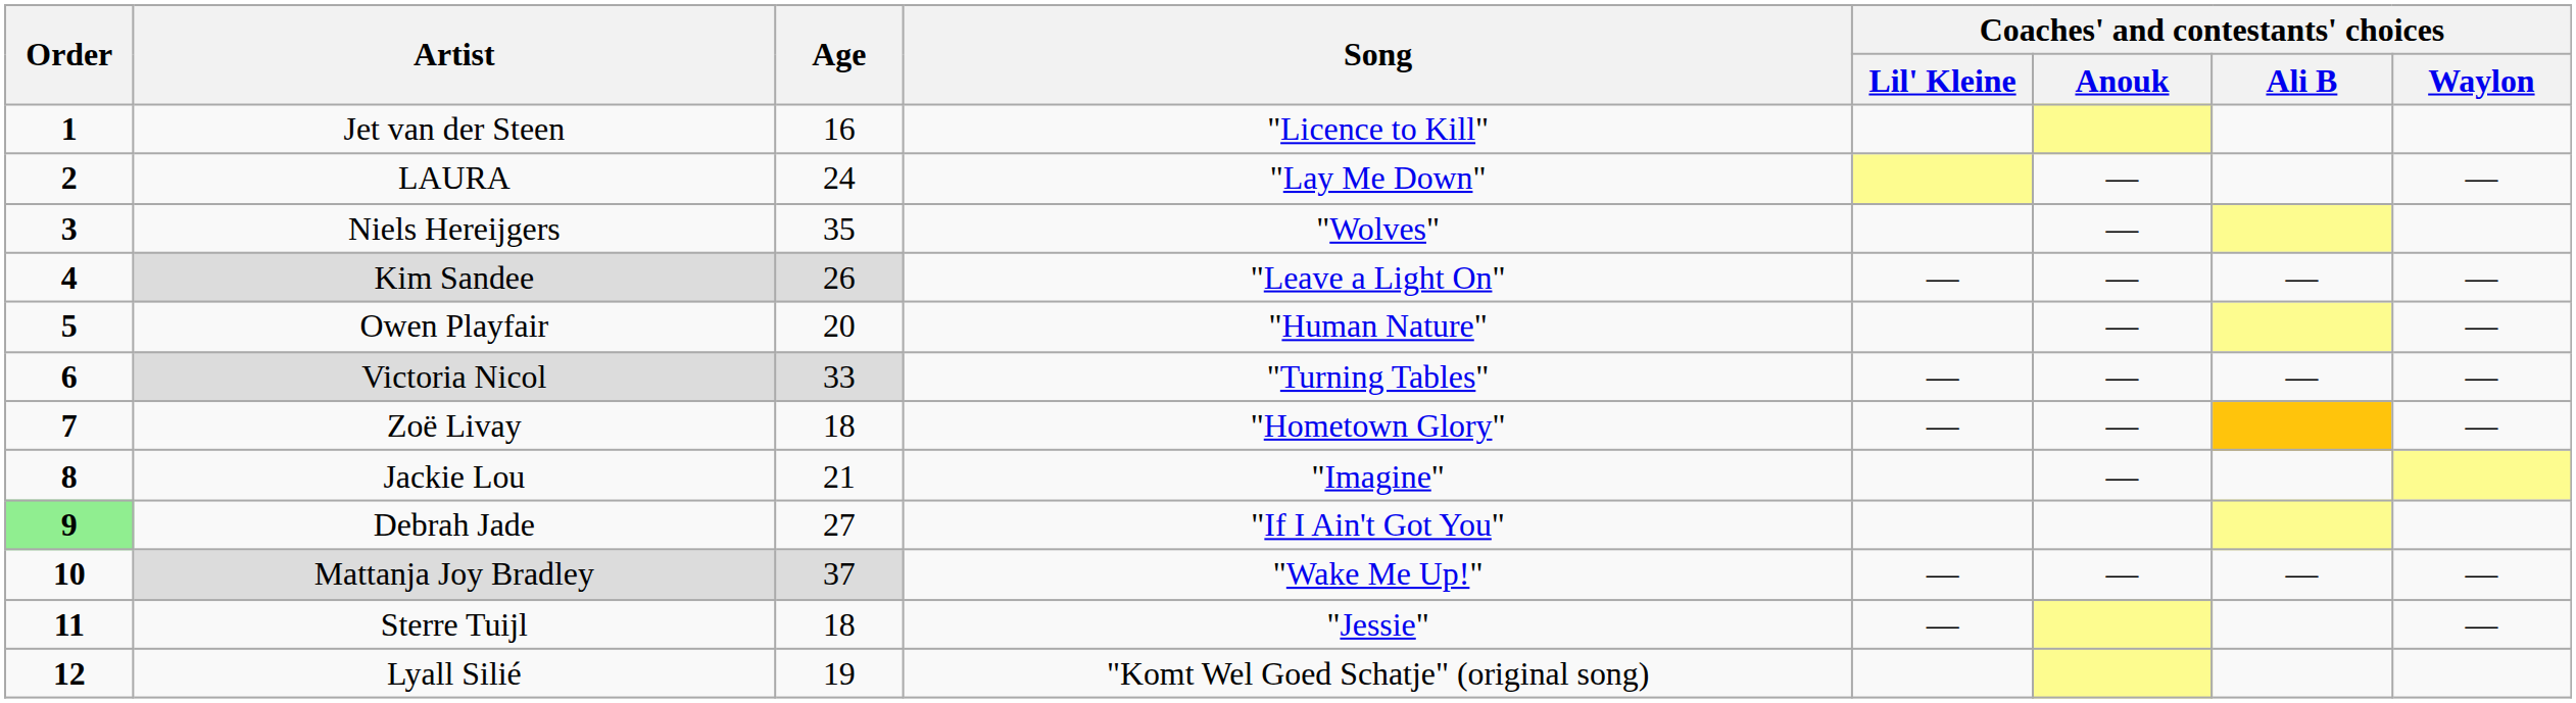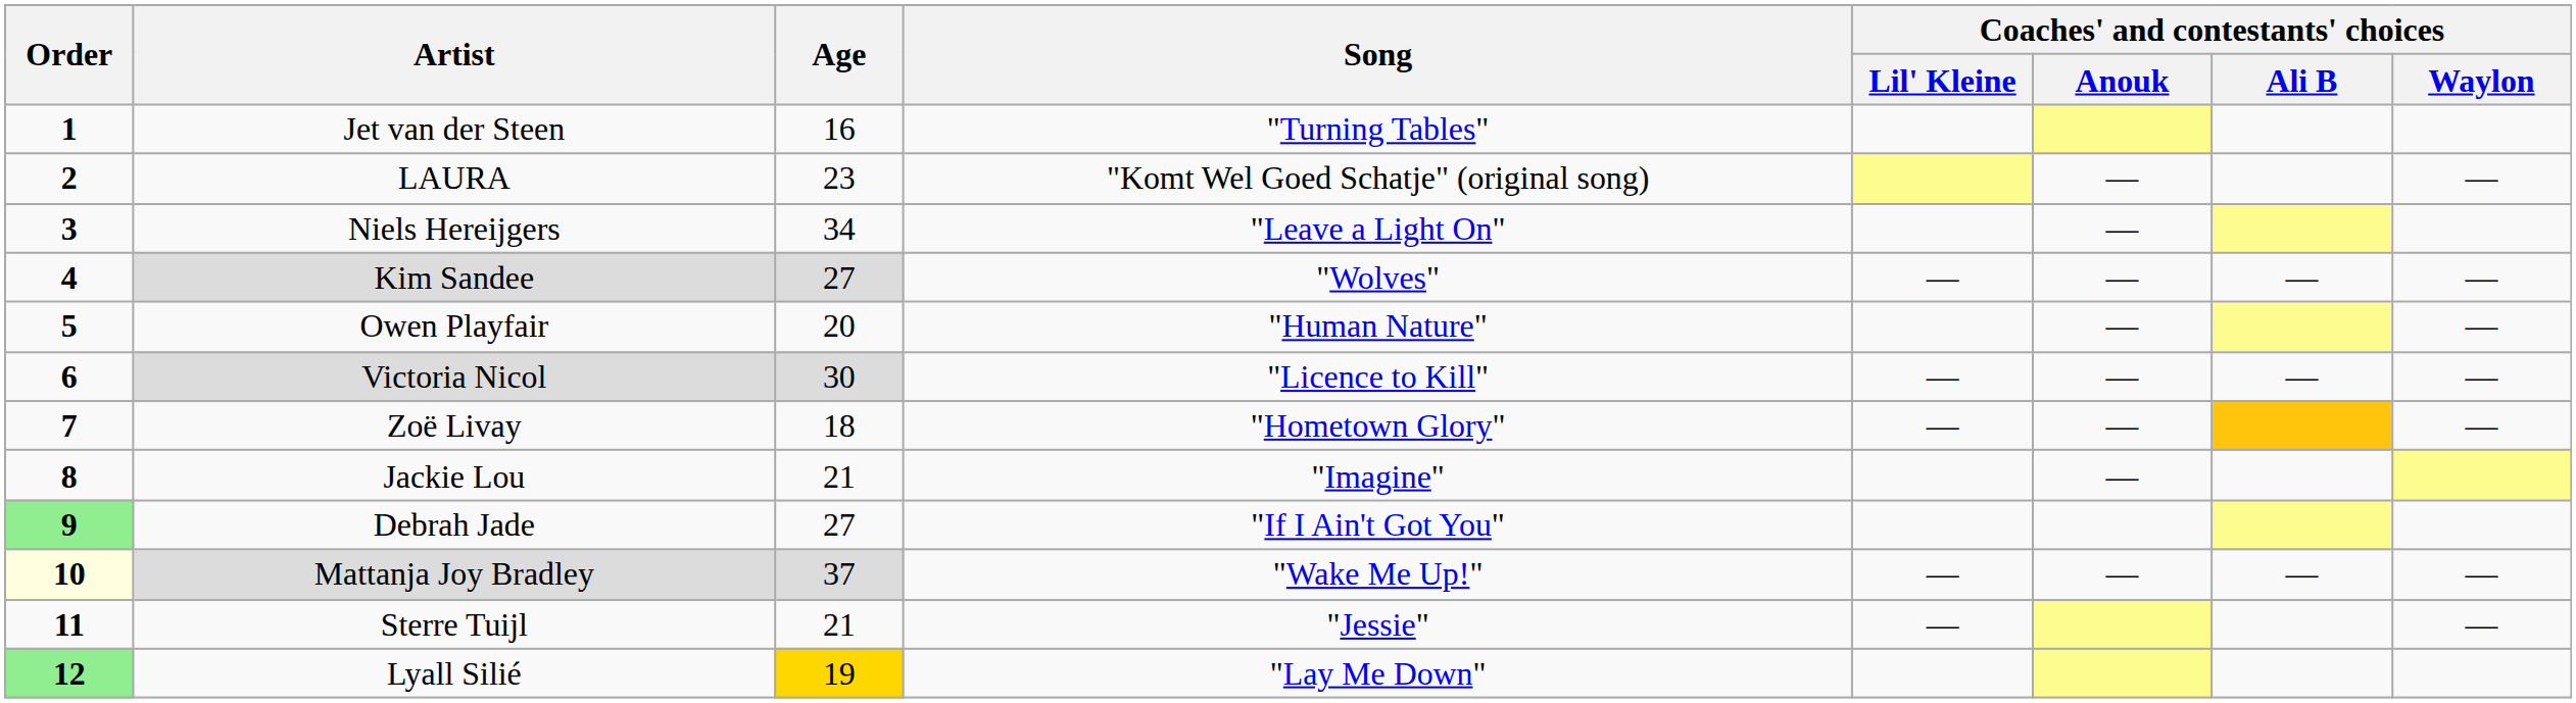 <table class="wikitable" style="text-align:center; line-height:17px; width:100%;">
 <tr>
 <th rowspan="2" scope="col" style="width:05%;">Order</th>
 <th rowspan="2" scope="col" style="width:25%;">Artist</th>
 <th rowspan="2" scope="col" style="width:05%;">Age</th>
 <th rowspan="2" scope="col" style="width:37%;">Song</th>
 <th colspan="4">Coaches' and contestants' choices</th>
 </tr>
 <tr>
 <th style="width:07%;"><a href='#'>Lil' Kleine</a></th>
 <th style="width:07%;"><a href='#'>Anouk</a></th>
 <th nowrap="" style="width:07%;"><a href='#'>Ali B</a></th>
 <th style="width:07%;"><a href='#'>Waylon</a></th>
 </tr>
 <tr>
 <td><strong>1</strong></td>
 <td>Jet van der Steen</td>
 <td>16</td>
-<td>"<a href='#'>Licence to Kill</a>"</td>
+<td>"<a href='#'>Turning Tables</a>"</td>
 <td><strong></strong></td>
 <td style="background:#fdfc8f;"><strong></strong></td>
 <td><strong></strong></td>
 <td><strong></strong></td>
 </tr>
 <tr>
 <td><strong>2</strong></td>
 <td>LAURA</td>
-<td>24</td>
-<td>"<a href='#'>Lay Me Down</a>"</td>
+<td>23</td>
+<td>"Komt Wel Goed Schatje" (original song)</td>
 <td style="background:#fdfc8f;"><strong></strong></td>
 <td>—</td>
 <td><strong></strong></td>
 <td>—</td>
 </tr>
 <tr>
 <td><strong>3</strong></td>
 <td>Niels Hereijgers</td>
-<td>35</td>
-<td>"<a href='#'>Wolves</a>"</td>
+<td>34</td>
+<td>"<a href='#'>Leave a Light On</a>"</td>
 <td><strong></strong></td>
 <td>—</td>
 <td style="background:#fdfc8f;"><strong></strong></td>
 <td><strong></strong></td>
 </tr>
 <tr>
 <td><strong>4</strong></td>
 <td style="background:#DCDCDC;">Kim Sandee</td>
-<td style="background:#DCDCDC;">26</td>
-<td>"<a href='#'>Leave a Light On</a>"</td>
+<td style="background:#DCDCDC;">27</td>
+<td>"<a href='#'>Wolves</a>"</td>
 <td>—</td>
 <td>—</td>
 <td>—</td>
 <td>—</td>
 </tr>
 <tr>
 <td><strong>5</strong></td>
 <td>Owen Playfair</td>
 <td>20</td>
 <td>"<a href='#'>Human Nature</a>"</td>
 <td><strong></strong></td>
 <td>—</td>
 <td style="background:#fdfc8f;"><strong></strong></td>
 <td>—</td>
 </tr>
 <tr>
 <td><strong>6</strong></td>
 <td style="background:#DCDCDC;">Victoria Nicol</td>
-<td style="background:#DCDCDC;">33</td>
-<td>"<a href='#'>Turning Tables</a>"</td>
+<td style="background:#DCDCDC;">30</td>
+<td>"<a href='#'>Licence to Kill</a>"</td>
 <td>—</td>
 <td>—</td>
 <td>—</td>
 <td>—</td>
 </tr>
 <tr>
 <td><strong>7</strong></td>
 <td>Zoë Livay</td>
 <td>18</td>
 <td>"<a href='#'>Hometown Glory</a>"</td>
 <td>—</td>
 <td>—</td>
 <td style="background: #ffc40c;"><strong></strong></td>
 <td>—</td>
 </tr>
 <tr>
 <td><strong>8</strong></td>
 <td>Jackie Lou</td>
 <td>21</td>
 <td>"<a href='#'>Imagine</a>"</td>
 <td><strong></strong></td>
 <td>—</td>
 <td><strong></strong></td>
 <td style="background:#fdfc8f;"><strong></strong></td>
 </tr>
 <tr>
 <td style="background: lightgreen;"><strong>9</strong></td>
 <td>Debrah Jade</td>
 <td>27</td>
 <td>"<a href='#'>If I Ain't Got You</a>"</td>
 <td><strong></strong></td>
 <td><strong></strong></td>
 <td style="background:#fdfc8f;"><strong></strong></td>
 <td><strong></strong></td>
 </tr>
 <tr>
-<td><strong>10</strong></td>
+<td style="background: lightyellow;"><strong>10</strong></td>
 <td style="background:#DCDCDC;">Mattanja Joy Bradley</td>
 <td style="background:#DCDCDC;">37</td>
 <td>"<a href='#'>Wake Me Up!</a>"</td>
 <td>—</td>
 <td>—</td>
 <td>—</td>
 <td>—</td>
 </tr>
 <tr>
 <td><strong>11</strong></td>
 <td>Sterre Tuijl</td>
-<td>18</td>
+<td>21</td>
 <td>"<a href='#'>Jessie</a>"</td>
 <td>—</td>
 <td style="background:#fdfc8f;"><strong></strong></td>
 <td><strong></strong></td>
 <td>—</td>
 </tr>
 <tr>
-<td><strong>12</strong></td>
+<td style="background: lightgreen;"><strong>12</strong></td>
 <td>Lyall Silié</td>
-<td>19</td>
-<td>"Komt Wel Goed Schatje" (original song)</td>
+<td style="background: gold;">19</td>
+<td>"<a href='#'>Lay Me Down</a>"</td>
 <td><strong></strong></td>
 <td style="background:#fdfc8f;"><strong></strong></td>
 <td><strong></strong></td>
 <td><strong></strong></td>
 </tr>
 </table>
